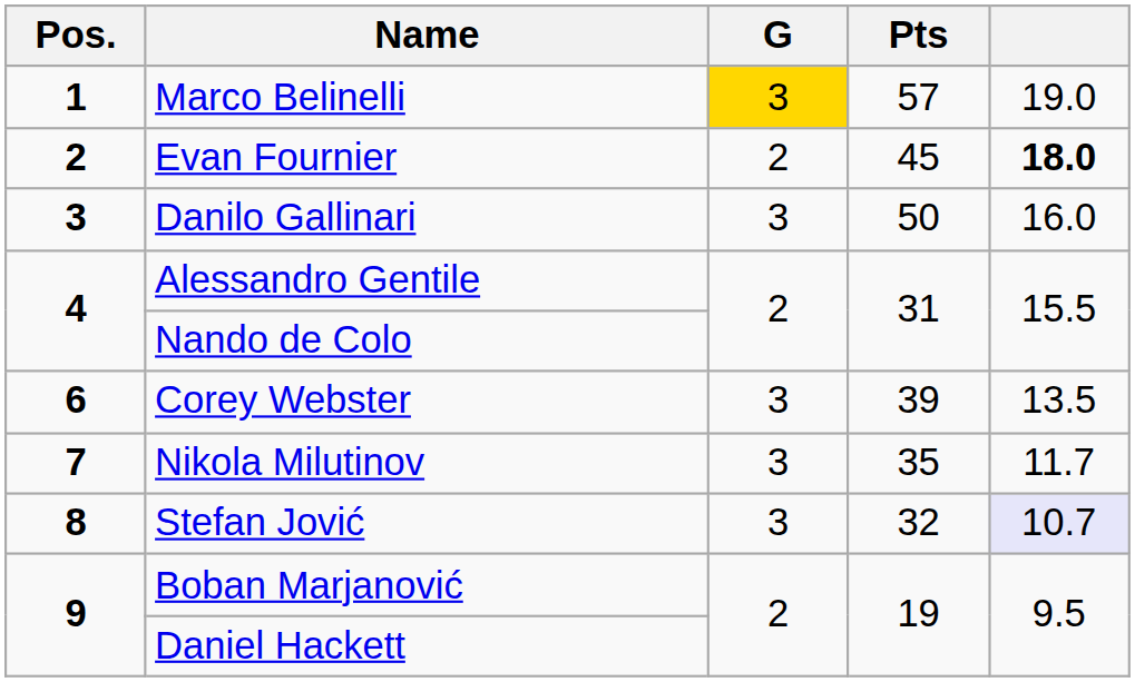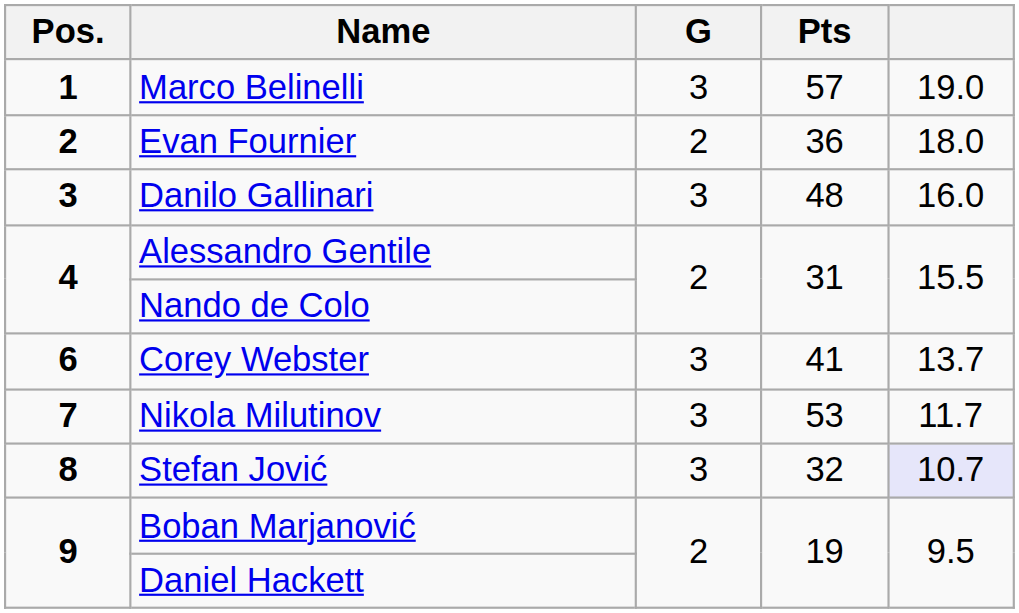 <table class=wikitable width="75%">
 <tr>
 <th width="10%">Pos.</th>
 <th width="40%">Name</th>
 <th width="10%">G</th>
 <th width="10%">Pts</th>
 <th width="10%"></th>
 </tr>
 <tr align=center>
 <td><strong>1</strong></td>
 <td align=left> <a href='#'>Marco Belinelli</a></td>
-<td style="background: gold;">3</td>
+<td>3</td>
 <td>57</td>
 <td>19.0</td>
 </tr>
 <tr align=center>
 <td><strong>2</strong></td>
 <td align=left> <a href='#'>Evan Fournier</a></td>
 <td>2</td>
-<td>45</td>
-<td><strong>18.0</strong></td>
+<td>36</td>
+<td>18.0</td>
 </tr>
 <tr align=center>
 <td><strong>3</strong></td>
 <td align=left> <a href='#'>Danilo Gallinari</a></td>
 <td>3</td>
-<td>50</td>
+<td>48</td>
 <td>16.0</td>
 </tr>
 <tr align=center>
 <td rowspan=2><strong>4</strong></td>
 <td align=left> <a href='#'>Alessandro Gentile</a></td>
 <td rowspan=2>2</td>
 <td rowspan=2>31</td>
 <td rowspan=2>15.5</td>
 </tr>
 <tr align=center>
 <td align=left> <a href='#'>Nando de Colo</a></td>
 </tr>
 <tr align=center>
 <td><strong>6</strong></td>
 <td align=left> <a href='#'>Corey Webster</a></td>
 <td>3</td>
-<td>39</td>
-<td>13.5</td>
+<td>41</td>
+<td>13.7</td>
 </tr>
 <tr align=center>
 <td><strong>7</strong></td>
 <td align=left> <a href='#'>Nikola Milutinov</a></td>
 <td>3</td>
-<td>35</td>
+<td>53</td>
 <td>11.7</td>
 </tr>
 <tr align=center>
 <td><strong>8</strong></td>
 <td align=left> <a href='#'>Stefan Jović</a></td>
 <td>3</td>
 <td>32</td>
 <td style="background: lavender;">10.7</td>
 </tr>
 <tr align=center>
 <td rowspan=2><strong>9</strong></td>
 <td align=left> <a href='#'>Boban Marjanović</a></td>
 <td rowspan=2>2</td>
 <td rowspan=2>19</td>
 <td rowspan=2>9.5</td>
 </tr>
 <tr align=center>
 <td align=left> <a href='#'>Daniel Hackett</a></td>
 </tr>
 </table>
